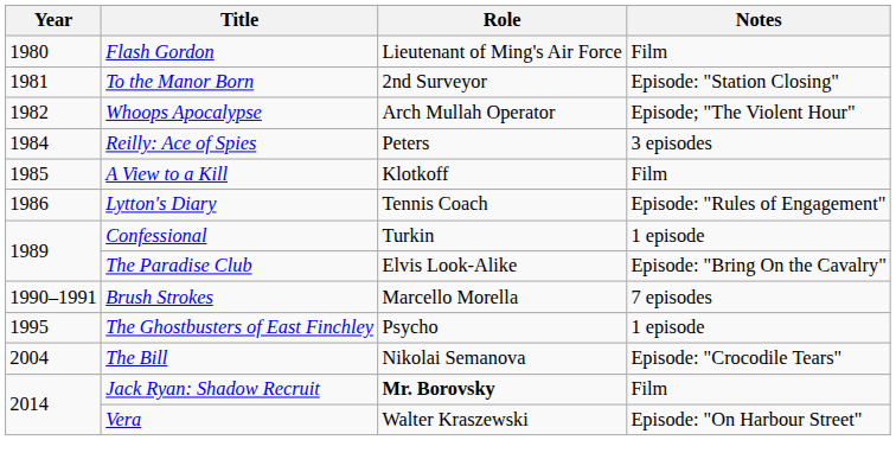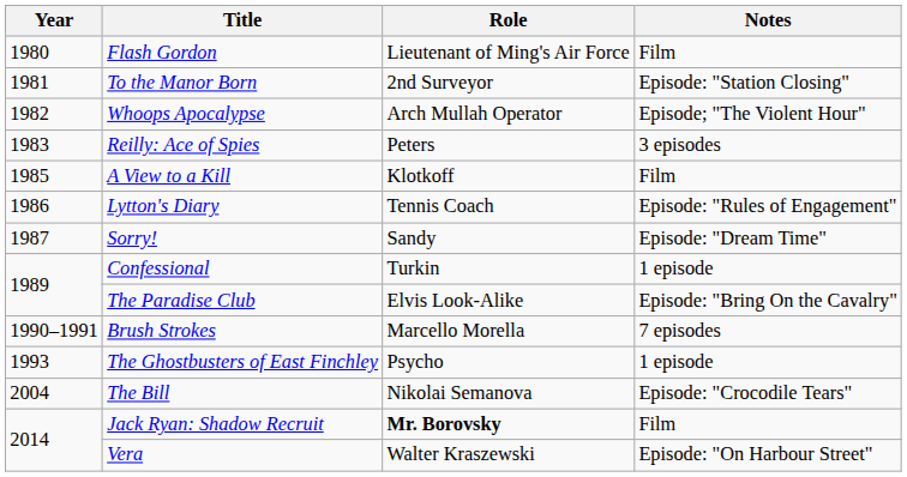 <table class="wikitable">
 <tr>
 <th>Year</th>
 <th>Title</th>
 <th>Role</th>
 <th>Notes</th>
 </tr>
 <tr>
 <td>1980</td>
 <td><em><a href='#'>Flash Gordon</a></em></td>
 <td>Lieutenant of Ming's Air Force</td>
 <td>Film</td>
 </tr>
 <tr>
 <td>1981</td>
 <td><em><a href='#'>To the Manor Born</a></em></td>
 <td>2nd Surveyor</td>
 <td>Episode: "Station Closing"</td>
 </tr>
 <tr>
 <td>1982</td>
 <td><em><a href='#'>Whoops Apocalypse</a></em></td>
 <td>Arch Mullah Operator</td>
 <td>Episode; "The Violent Hour"</td>
 </tr>
 <tr>
-<td>1984</td>
+<td>1983</td>
 <td><em><a href='#'>Reilly: Ace of Spies</a></em></td>
 <td>Peters</td>
 <td>3 episodes</td>
 </tr>
 <tr>
 <td>1985</td>
 <td><em><a href='#'>A View to a Kill</a></em></td>
 <td>Klotkoff</td>
 <td>Film</td>
 </tr>
 <tr>
 <td>1986</td>
 <td><em><a href='#'>Lytton's Diary</a></em></td>
 <td>Tennis Coach</td>
 <td>Episode: "Rules of Engagement"</td>
+</tr>
+<tr>
+<td>1987</td>
+<td><em><a href='#'>Sorry!</a></em></td>
+<td>Sandy</td>
+<td>Episode: "Dream Time"</td>
 </tr>
 <tr>
 <td rowspan="2">1989</td>
 <td><a href='#'><em>Confessional</em></a></td>
 <td>Turkin</td>
 <td>1 episode</td>
 </tr>
 <tr>
 <td><em><a href='#'>The Paradise Club</a></em></td>
 <td>Elvis Look-Alike</td>
 <td>Episode: "Bring On the Cavalry"</td>
 </tr>
 <tr>
 <td>1990–1991</td>
 <td><em><a href='#'>Brush Strokes</a></em></td>
 <td>Marcello Morella</td>
 <td>7 episodes</td>
 </tr>
 <tr>
-<td>1995</td>
+<td>1993</td>
 <td><em><a href='#'>The Ghostbusters of East Finchley</a></em></td>
 <td>Psycho</td>
 <td>1 episode</td>
 </tr>
 <tr>
 <td>2004</td>
 <td><em><a href='#'>The Bill</a></em></td>
 <td>Nikolai Semanova</td>
 <td>Episode: "Crocodile Tears"</td>
 </tr>
 <tr>
 <td rowspan="2">2014</td>
 <td><em><a href='#'>Jack Ryan: Shadow Recruit</a></em></td>
 <td><strong>Mr. Borovsky</strong></td>
 <td>Film</td>
 </tr>
 <tr>
 <td><em><a href='#'>Vera</a></em></td>
 <td>Walter Kraszewski</td>
 <td>Episode: "On Harbour Street"</td>
 </tr>
 </table>
